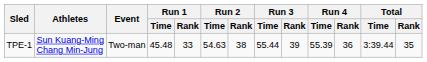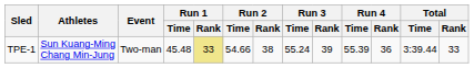 <table class="wikitable" border="1" style="font-size:90%">
 <tr>
 <th rowspan="2">Sled</th>
 <th rowspan="2">Athletes</th>
 <th rowspan="2">Event</th>
 <th colspan="2">Run 1</th>
 <th colspan="2">Run 2</th>
 <th colspan="2">Run 3</th>
 <th colspan="2">Run 4</th>
 <th colspan="2">Total</th>
 </tr>
 <tr>
 <th>Time</th>
 <th>Rank</th>
 <th>Time</th>
 <th>Rank</th>
 <th>Time</th>
 <th>Rank</th>
 <th>Time</th>
 <th>Rank</th>
 <th>Time</th>
 <th>Rank</th>
 </tr>
 <tr>
 <td align="center">TPE-1</td>
 <td><a href='#'>Sun Kuang-Ming</a><br><a href='#'>Chang Min-Jung</a></td>
 <td>Two-man</td>
 <td align="center">45.48</td>
-<td align="center">33</td>
-<td align="center">54.63</td>
+<td align="center" style="background: khaki;">33</td>
+<td align="center">54.66</td>
 <td align="center">38</td>
-<td align="center">55.44</td>
+<td align="center">55.24</td>
 <td align="center">39</td>
 <td align="center">55.39</td>
 <td align="center">36</td>
 <td align="center">3:39.44</td>
-<td align="center">35</td>
+<td align="center">33</td>
 </tr>
 </table>
